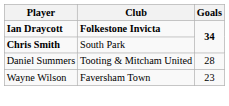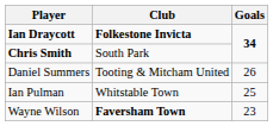 <table class="wikitable">
 <tr>
 <th>Player</th>
 <th>Club</th>
 <th>Goals</th>
 </tr>
 <tr>
 <td><strong>Ian Draycott</strong></td>
 <td><strong>Folkestone Invicta</strong></td>
 <td rowspan="2" align="center"><strong>34</strong></td>
 </tr>
 <tr>
 <td><strong>Chris Smith</strong></td>
 <td>South Park</td>
 </tr>
 <tr>
 <td>Daniel Summers</td>
 <td>Tooting & Mitcham United</td>
-<td align="center">28</td>
+<td align="center">26</td>
+</tr>
+<tr>
+<td>Ian Pulman</td>
+<td>Whitstable Town</td>
+<td align="center">25</td>
 </tr>
 <tr>
 <td>Wayne Wilson</td>
-<td>Faversham Town</td>
+<td><strong>Faversham Town</strong></td>
 <td align="center">23</td>
 </tr>
 </table>
